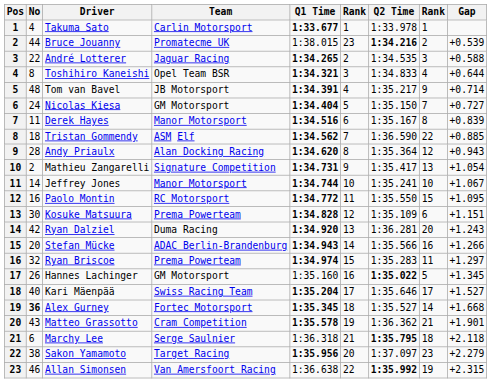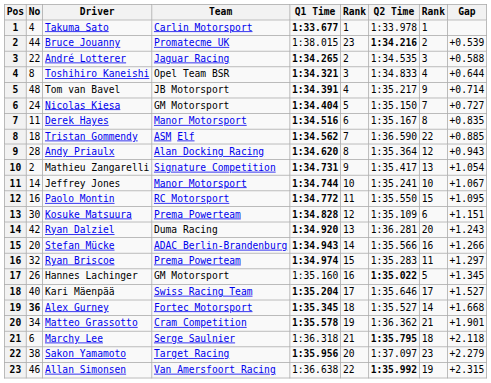 <table class="wikitable" style="font-size: 95%">
 <tr>
 <th>Pos</th>
 <th>No</th>
 <th>Driver</th>
 <th>Team</th>
 <th>Q1 Time</th>
 <th>Rank</th>
 <th>Q2 Time</th>
 <th>Rank</th>
 <th>Gap</th>
 </tr>
 <tr>
 <th>1</th>
 <td>4</td>
 <td> <a href='#'>Takuma Sato</a></td>
 <td><a href='#'>Carlin Motorsport</a></td>
 <td><strong>1:33.677</strong></td>
 <td>1</td>
 <td>1:33.978</td>
 <td>1</td>
 <td></td>
 </tr>
 <tr>
 <th>2</th>
 <td>44</td>
 <td> <a href='#'>Bruce Jouanny</a></td>
 <td><a href='#'>Promatecme UK</a></td>
 <td>1:38.015</td>
 <td>23</td>
 <td><strong>1:34.216</strong></td>
 <td>2</td>
 <td>+0.539</td>
 </tr>
 <tr>
 <th>3</th>
 <td>22</td>
 <td> <a href='#'>André Lotterer</a></td>
 <td><a href='#'>Jaguar Racing</a></td>
 <td><strong>1:34.265</strong></td>
 <td>2</td>
 <td>1:34.535</td>
 <td>3</td>
 <td>+0.588</td>
 </tr>
 <tr>
 <th>4</th>
 <td>8</td>
 <td> <a href='#'>Toshihiro Kaneishi</a></td>
 <td>Opel Team BSR</td>
 <td><strong>1:34.321</strong></td>
 <td>3</td>
 <td>1:34.833</td>
 <td>4</td>
 <td>+0.644</td>
 </tr>
 <tr>
 <th>5</th>
 <td>48</td>
 <td> Tom van Bavel</td>
 <td>JB Motorsport</td>
 <td><strong>1:34.391</strong></td>
 <td>4</td>
 <td>1:35.217</td>
 <td>9</td>
 <td>+0.714</td>
 </tr>
 <tr>
 <th>6</th>
 <td>24</td>
 <td> <a href='#'>Nicolas Kiesa</a></td>
 <td>GM Motorsport</td>
 <td><strong>1:34.404</strong></td>
 <td>5</td>
 <td>1:35.150</td>
 <td>7</td>
 <td>+0.727</td>
 </tr>
 <tr>
 <th>7</th>
 <td>11</td>
 <td> <a href='#'>Derek Hayes</a></td>
 <td><a href='#'>Manor Motorsport</a></td>
 <td><strong>1:34.516</strong></td>
 <td>6</td>
 <td>1:35.167</td>
 <td>8</td>
-<td>+0.839</td>
+<td>+0.835</td>
 </tr>
 <tr>
 <th>8</th>
 <td>18</td>
 <td> <a href='#'>Tristan Gommendy</a></td>
 <td><a href='#'>ASM</a> <a href='#'>Elf</a></td>
 <td><strong>1:34.562</strong></td>
 <td>7</td>
 <td>1:36.590</td>
 <td>22</td>
 <td>+0.885</td>
 </tr>
 <tr>
 <th>9</th>
 <td>28</td>
 <td> <a href='#'>Andy Priaulx</a></td>
 <td><a href='#'>Alan Docking Racing</a></td>
 <td><strong>1:34.620</strong></td>
 <td>8</td>
 <td>1:35.364</td>
 <td>12</td>
 <td>+0.943</td>
 </tr>
 <tr>
 <th>10</th>
 <td>2</td>
 <td> Mathieu Zangarelli</td>
 <td><a href='#'>Signature Competition</a></td>
 <td><strong>1:34.731</strong></td>
 <td>9</td>
 <td>1:35.417</td>
 <td>13</td>
 <td>+1.054</td>
 </tr>
 <tr>
 <th>11</th>
 <td>14</td>
 <td> Jeffrey Jones</td>
 <td><a href='#'>Manor Motorsport</a></td>
 <td><strong>1:34.744</strong></td>
 <td>10</td>
 <td>1:35.241</td>
 <td>10</td>
 <td>+1.067</td>
 </tr>
 <tr>
 <th>12</th>
 <td>16</td>
 <td> <a href='#'>Paolo Montin</a></td>
 <td><a href='#'>RC Motorsport</a></td>
 <td><strong>1:34.772</strong></td>
 <td>11</td>
 <td>1:35.550</td>
 <td>15</td>
 <td>+1.095</td>
 </tr>
 <tr>
 <th>13</th>
 <td>30</td>
 <td> <a href='#'>Kosuke Matsuura</a></td>
 <td><a href='#'>Prema Powerteam</a></td>
 <td><strong>1:34.828</strong></td>
 <td>12</td>
 <td>1:35.109</td>
 <td>6</td>
 <td>+1.151</td>
 </tr>
 <tr>
 <th>14</th>
 <td>42</td>
 <td> <a href='#'>Ryan Dalziel</a></td>
 <td>Duma Racing</td>
 <td><strong>1:34.920</strong></td>
 <td>13</td>
 <td>1:36.281</td>
 <td>20</td>
 <td>+1.243</td>
 </tr>
 <tr>
 <th>15</th>
 <td>20</td>
 <td> <a href='#'>Stefan Mücke</a></td>
 <td><a href='#'>ADAC Berlin-Brandenburg</a></td>
 <td><strong>1:34.943</strong></td>
 <td>14</td>
 <td>1:35.566</td>
 <td>16</td>
 <td>+1.266</td>
 </tr>
 <tr>
 <th>16</th>
 <td>32</td>
 <td> <a href='#'>Ryan Briscoe</a></td>
 <td><a href='#'>Prema Powerteam</a></td>
 <td><strong>1:34.974</strong></td>
 <td>15</td>
 <td>1:35.283</td>
 <td>11</td>
 <td>+1.297</td>
 </tr>
 <tr>
 <th>17</th>
 <td>26</td>
 <td> Hannes Lachinger</td>
 <td>GM Motorsport</td>
 <td>1:35.160</td>
 <td>16</td>
 <td><strong>1:35.022</strong></td>
 <td>5</td>
 <td>+1.345</td>
 </tr>
 <tr>
 <th>18</th>
 <td>40</td>
 <td> Kari Mäenpää</td>
 <td><a href='#'>Swiss Racing Team</a></td>
 <td><strong>1:35.204</strong></td>
 <td>17</td>
 <td>1:35.646</td>
 <td>17</td>
 <td>+1.527</td>
 </tr>
 <tr>
 <th>19</th>
 <td><strong>36</strong></td>
 <td> <a href='#'>Alex Gurney</a></td>
 <td><a href='#'>Fortec Motorsport</a></td>
 <td><strong>1:35.345</strong></td>
 <td>18</td>
 <td>1:35.527</td>
 <td>14</td>
 <td>+1.668</td>
 </tr>
 <tr>
 <th>20</th>
-<td>43</td>
+<td>34</td>
 <td> <a href='#'>Matteo Grassotto</a></td>
 <td><a href='#'>Cram Competition</a></td>
 <td><strong>1:35.578</strong></td>
 <td>19</td>
 <td>1:36.362</td>
 <td>21</td>
 <td>+1.901</td>
 </tr>
 <tr>
 <th>21</th>
 <td>6</td>
 <td> <a href='#'>Marchy Lee</a></td>
 <td><a href='#'>Serge Saulnier</a></td>
 <td>1:36.318</td>
 <td>21</td>
 <td><strong>1:35.795</strong></td>
 <td>18</td>
 <td>+2.118</td>
 </tr>
 <tr>
 <th>22</th>
 <td>38</td>
 <td> <a href='#'>Sakon Yamamoto</a></td>
 <td><a href='#'>Target Racing</a></td>
 <td><strong>1:35.956</strong></td>
 <td>20</td>
 <td>1:37.097</td>
 <td>23</td>
 <td>+2.279</td>
 </tr>
 <tr>
 <th>23</th>
 <td>46</td>
 <td> <a href='#'>Allan Simonsen</a></td>
 <td><a href='#'>Van Amersfoort Racing</a></td>
 <td>1:36.638</td>
 <td>22</td>
 <td><strong>1:35.992</strong></td>
 <td>19</td>
 <td>+2.315</td>
 </tr>
 </table>
